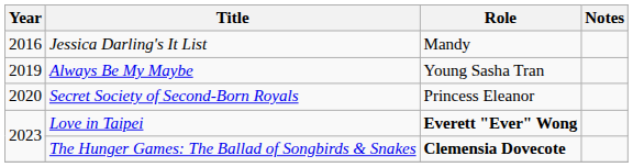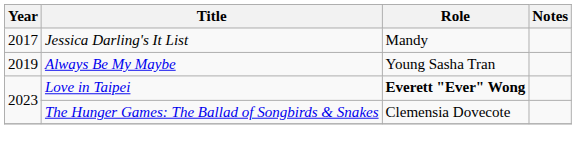 <table class="wikitable sortable">
 <tr>
 <th>Year</th>
 <th>Title</th>
 <th>Role</th>
 <th class="unsortable">Notes</th>
 </tr>
 <tr>
-<td>2016</td>
+<td>2017</td>
 <td><em>Jessica Darling's It List</em></td>
 <td>Mandy</td>
 <td></td>
 </tr>
 <tr>
 <td>2019</td>
 <td><em><a href='#'>Always Be My Maybe</a></em></td>
 <td>Young Sasha Tran</td>
 <td></td>
 </tr>
 <tr>
-<td>2020</td>
-<td><em><a href='#'>Secret Society of Second-Born Royals</a></em></td>
-<td>Princess Eleanor</td>
-<td></td>
-</tr>
-<tr>
 <td rowspan=2>2023</td>
 <td><em><a href='#'>Love in Taipei</a></em></td>
 <td><strong>Everett "Ever" Wong</strong></td>
 <td></td>
 </tr>
 <tr>
 <td><em><a href='#'>The Hunger Games: The Ballad of Songbirds & Snakes</a></em></td>
-<td><strong>Clemensia Dovecote</strong></td>
+<td>Clemensia Dovecote</td>
 <td></td>
 </tr>
 <tr>
 </tr>
 </table>
